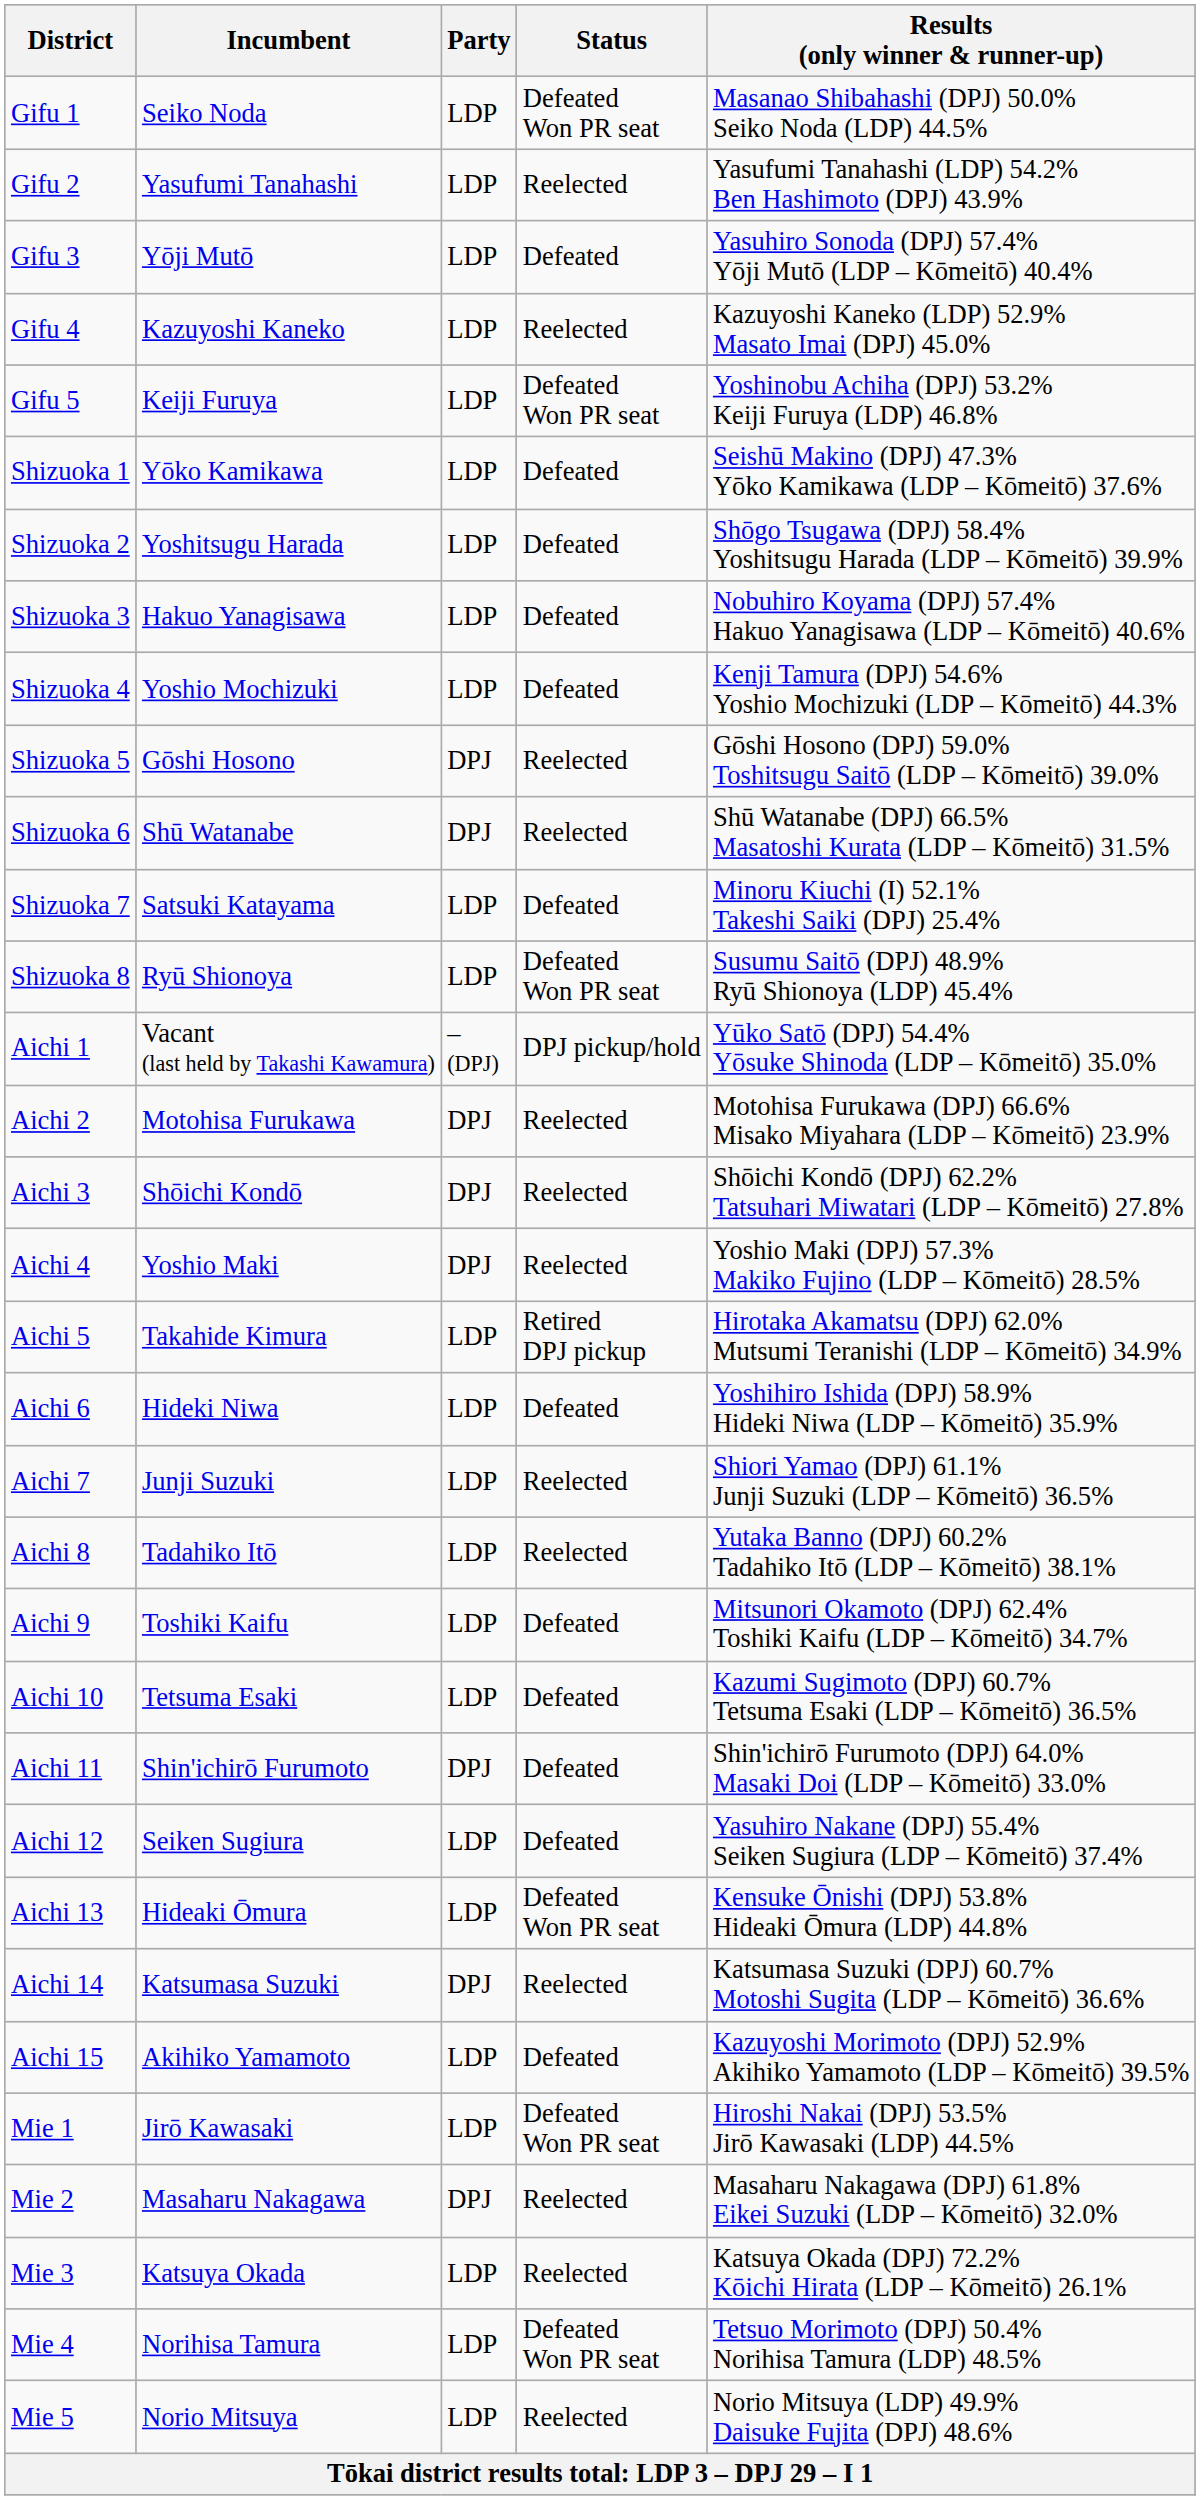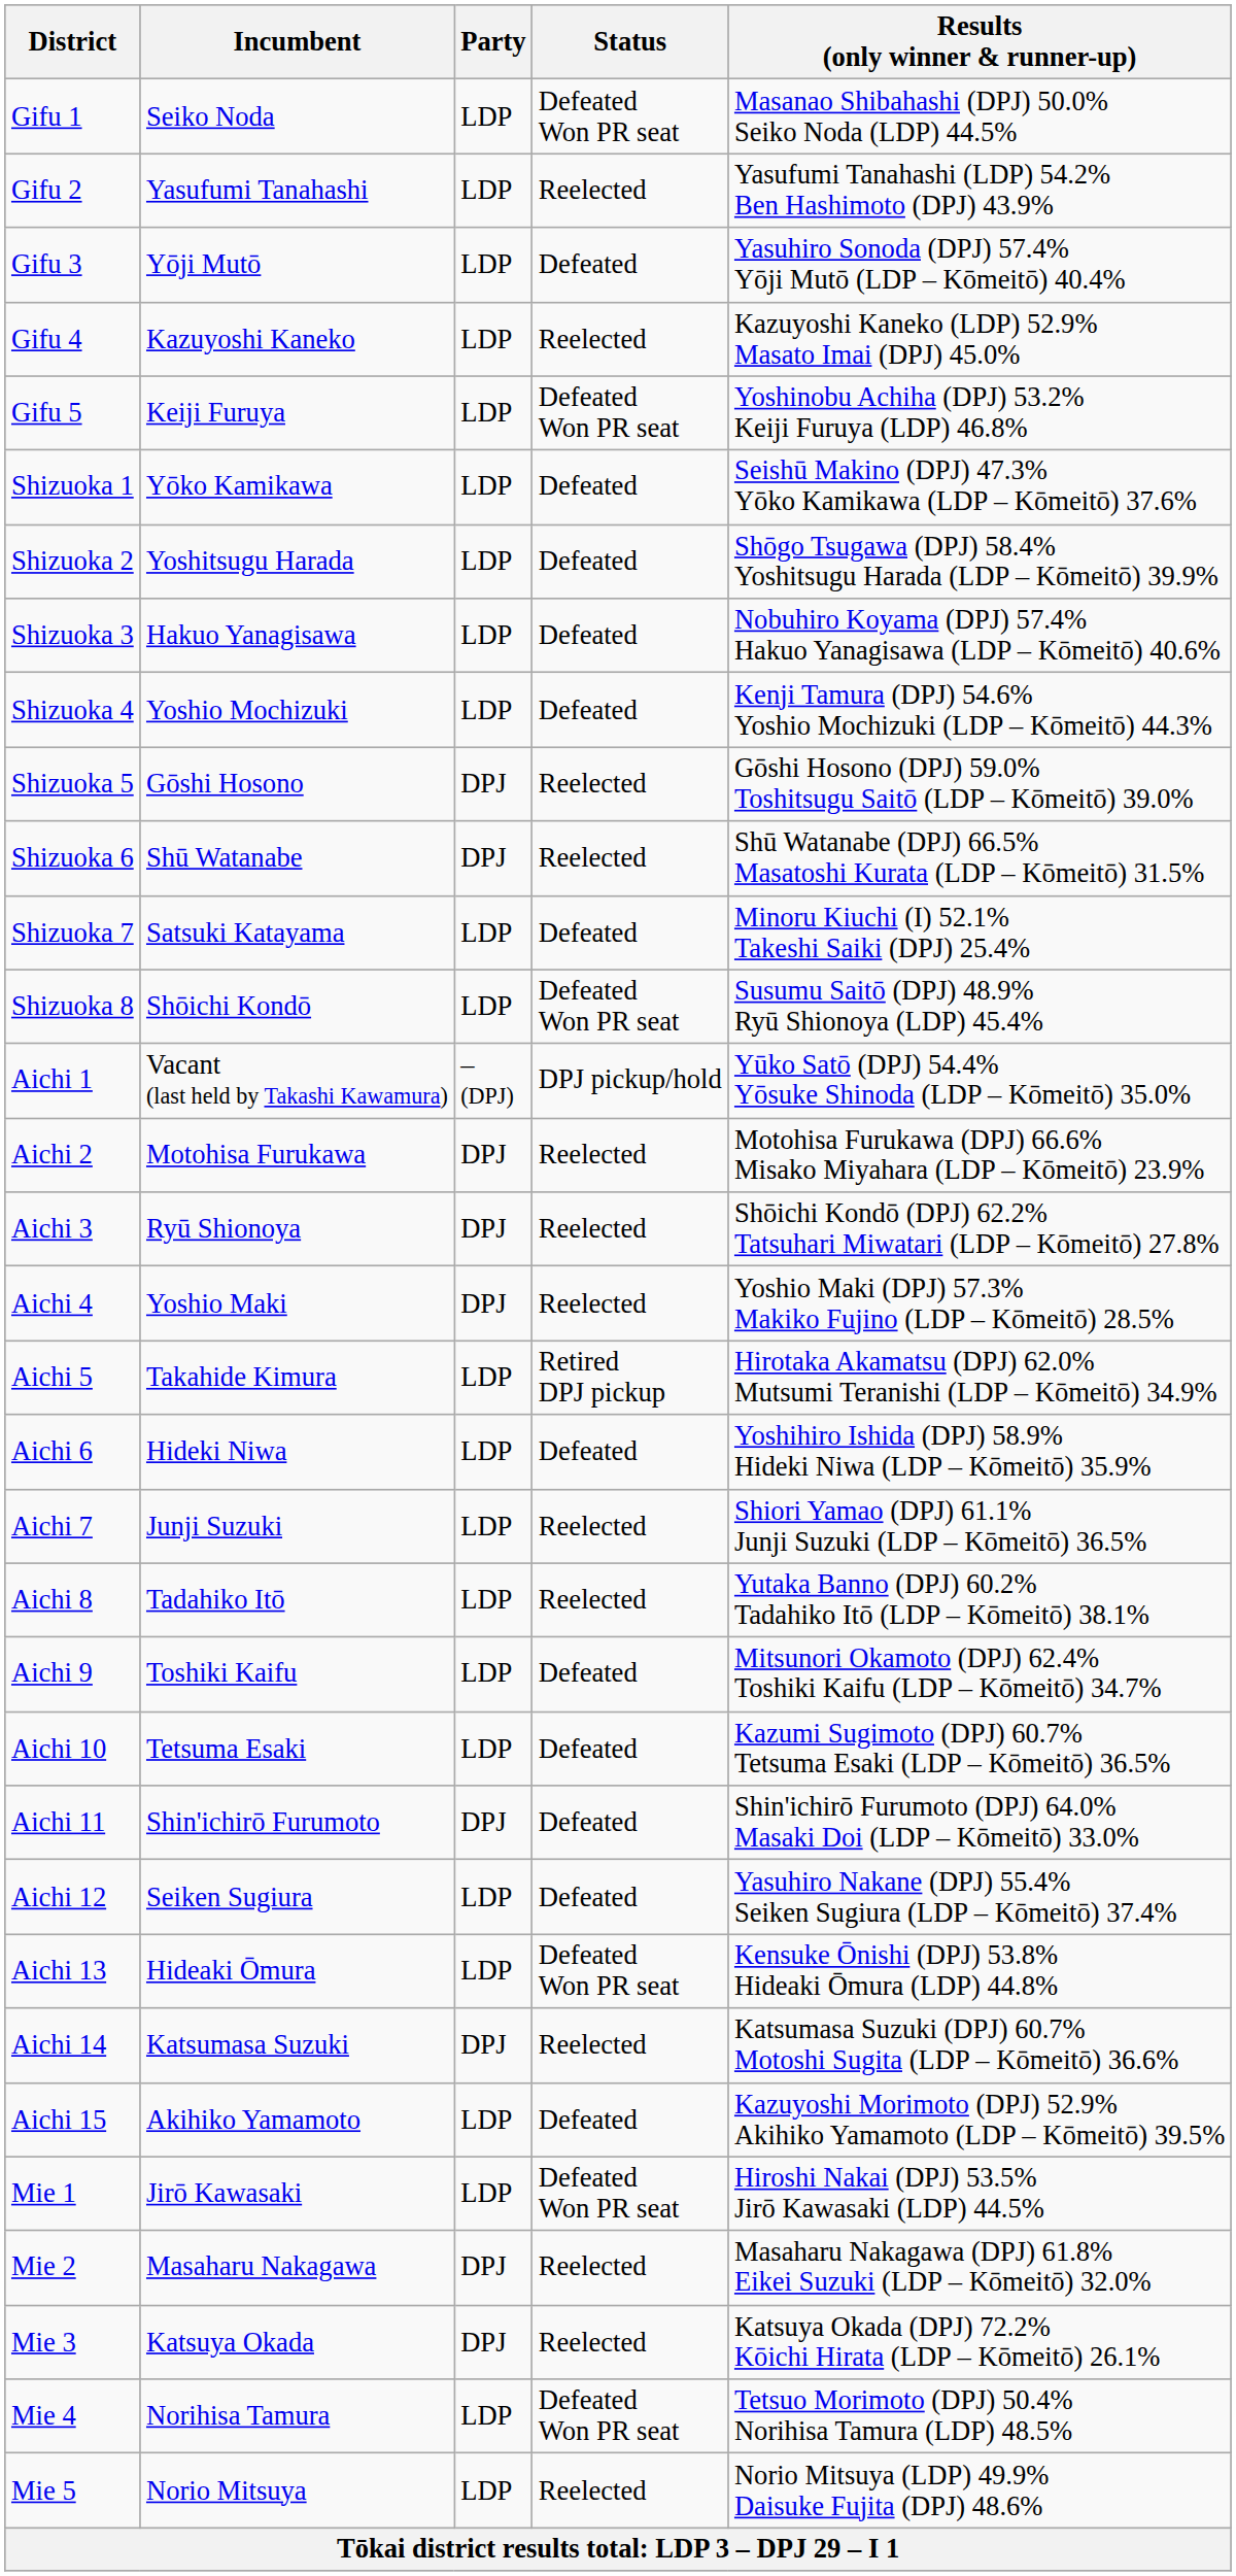 <table class="wikitable">
 <tr>
 <th>District</th>
 <th>Incumbent</th>
 <th>Party</th>
 <th>Status</th>
 <th>Results<br>(only winner & runner-up)</th>
 </tr>
 <tr>
 <td><a href='#'>Gifu 1</a></td>
 <td><a href='#'>Seiko Noda</a></td>
 <td>LDP</td>
 <td>Defeated<br>Won PR seat</td>
 <td><a href='#'>Masanao Shibahashi</a> (DPJ) 50.0%<br>Seiko Noda (LDP) 44.5%</td>
 </tr>
 <tr>
 <td><a href='#'>Gifu 2</a></td>
 <td><a href='#'>Yasufumi Tanahashi</a></td>
 <td>LDP</td>
 <td>Reelected</td>
 <td>Yasufumi Tanahashi (LDP) 54.2%<br><a href='#'>Ben Hashimoto</a> (DPJ) 43.9%</td>
 </tr>
 <tr>
 <td><a href='#'>Gifu 3</a></td>
 <td><a href='#'>Yōji Mutō</a></td>
 <td>LDP</td>
 <td>Defeated</td>
 <td><a href='#'>Yasuhiro Sonoda</a> (DPJ) 57.4%<br>Yōji Mutō (LDP – Kōmeitō) 40.4%</td>
 </tr>
 <tr>
 <td><a href='#'>Gifu 4</a></td>
 <td><a href='#'>Kazuyoshi Kaneko</a></td>
 <td>LDP</td>
 <td>Reelected</td>
 <td>Kazuyoshi Kaneko (LDP) 52.9%<br><a href='#'>Masato Imai</a> (DPJ) 45.0%</td>
 </tr>
 <tr>
 <td><a href='#'>Gifu 5</a></td>
 <td><a href='#'>Keiji Furuya</a></td>
 <td>LDP</td>
 <td>Defeated<br>Won PR seat</td>
 <td><a href='#'>Yoshinobu Achiha</a> (DPJ) 53.2%<br>Keiji Furuya (LDP) 46.8%</td>
 </tr>
 <tr>
 <td><a href='#'>Shizuoka 1</a></td>
 <td><a href='#'>Yōko Kamikawa</a></td>
 <td>LDP</td>
 <td>Defeated</td>
 <td><a href='#'>Seishū Makino</a> (DPJ) 47.3%<br>Yōko Kamikawa (LDP – Kōmeitō) 37.6%</td>
 </tr>
 <tr>
 <td><a href='#'>Shizuoka 2</a></td>
 <td><a href='#'>Yoshitsugu Harada</a></td>
 <td>LDP</td>
 <td>Defeated</td>
 <td><a href='#'>Shōgo Tsugawa</a> (DPJ) 58.4%<br>Yoshitsugu Harada (LDP – Kōmeitō) 39.9%</td>
 </tr>
 <tr>
 <td><a href='#'>Shizuoka 3</a></td>
 <td><a href='#'>Hakuo Yanagisawa</a></td>
 <td>LDP</td>
 <td>Defeated</td>
 <td><a href='#'>Nobuhiro Koyama</a> (DPJ) 57.4%<br>Hakuo Yanagisawa (LDP – Kōmeitō) 40.6%</td>
 </tr>
 <tr>
 <td><a href='#'>Shizuoka 4</a></td>
 <td><a href='#'>Yoshio Mochizuki</a></td>
 <td>LDP</td>
 <td>Defeated</td>
 <td><a href='#'>Kenji Tamura</a> (DPJ) 54.6%<br>Yoshio Mochizuki (LDP – Kōmeitō) 44.3%</td>
 </tr>
 <tr>
 <td><a href='#'>Shizuoka 5</a></td>
 <td><a href='#'>Gōshi Hosono</a></td>
 <td>DPJ</td>
 <td>Reelected</td>
 <td>Gōshi Hosono (DPJ) 59.0%<br><a href='#'>Toshitsugu Saitō</a> (LDP – Kōmeitō) 39.0%</td>
 </tr>
 <tr>
 <td><a href='#'>Shizuoka 6</a></td>
 <td><a href='#'>Shū Watanabe</a></td>
 <td>DPJ</td>
 <td>Reelected</td>
 <td>Shū Watanabe (DPJ) 66.5%<br><a href='#'>Masatoshi Kurata</a> (LDP – Kōmeitō) 31.5%</td>
 </tr>
 <tr>
 <td><a href='#'>Shizuoka 7</a></td>
 <td><a href='#'>Satsuki Katayama</a></td>
 <td>LDP</td>
 <td>Defeated</td>
 <td><a href='#'>Minoru Kiuchi</a> (I) 52.1%<br><a href='#'>Takeshi Saiki</a> (DPJ) 25.4%</td>
 </tr>
 <tr>
 <td><a href='#'>Shizuoka 8</a></td>
-<td><a href='#'>Ryū Shionoya</a></td>
+<td><a href='#'>Shōichi Kondō</a></td>
 <td>LDP</td>
 <td>Defeated<br>Won PR seat</td>
 <td><a href='#'>Susumu Saitō</a> (DPJ) 48.9%<br>Ryū Shionoya (LDP) 45.4%</td>
 </tr>
 <tr>
 <td><a href='#'>Aichi 1</a></td>
 <td>Vacant<br><small>(last held by <a href='#'>Takashi Kawamura</a>)</small></td>
 <td>–<br><small>(DPJ)</small></td>
 <td>DPJ pickup/hold</td>
 <td><a href='#'>Yūko Satō</a> (DPJ) 54.4%<br><a href='#'>Yōsuke Shinoda</a> (LDP – Kōmeitō) 35.0%</td>
 </tr>
 <tr>
 <td><a href='#'>Aichi 2</a></td>
 <td><a href='#'>Motohisa Furukawa</a></td>
 <td>DPJ</td>
 <td>Reelected</td>
 <td>Motohisa Furukawa (DPJ) 66.6%<br>Misako Miyahara (LDP – Kōmeitō) 23.9%</td>
 </tr>
 <tr>
 <td><a href='#'>Aichi 3</a></td>
-<td><a href='#'>Shōichi Kondō</a></td>
+<td><a href='#'>Ryū Shionoya</a></td>
 <td>DPJ</td>
 <td>Reelected</td>
 <td>Shōichi Kondō (DPJ) 62.2%<br><a href='#'>Tatsuhari Miwatari</a> (LDP – Kōmeitō) 27.8%</td>
 </tr>
 <tr>
 <td><a href='#'>Aichi 4</a></td>
 <td><a href='#'>Yoshio Maki</a></td>
 <td>DPJ</td>
 <td>Reelected</td>
 <td>Yoshio Maki (DPJ) 57.3%<br><a href='#'>Makiko Fujino</a> (LDP – Kōmeitō) 28.5%</td>
 </tr>
 <tr>
 <td><a href='#'>Aichi 5</a></td>
 <td><a href='#'>Takahide Kimura</a></td>
 <td>LDP</td>
 <td>Retired<br>DPJ pickup</td>
 <td><a href='#'>Hirotaka Akamatsu</a> (DPJ) 62.0%<br>Mutsumi Teranishi (LDP – Kōmeitō) 34.9%</td>
 </tr>
 <tr>
 <td><a href='#'>Aichi 6</a></td>
 <td><a href='#'>Hideki Niwa</a></td>
 <td>LDP</td>
 <td>Defeated</td>
 <td><a href='#'>Yoshihiro Ishida</a> (DPJ) 58.9%<br>Hideki Niwa (LDP – Kōmeitō) 35.9%</td>
 </tr>
 <tr>
 <td><a href='#'>Aichi 7</a></td>
 <td><a href='#'>Junji Suzuki</a></td>
 <td>LDP</td>
 <td>Reelected</td>
 <td><a href='#'>Shiori Yamao</a> (DPJ) 61.1%<br>Junji Suzuki (LDP – Kōmeitō) 36.5%</td>
 </tr>
 <tr>
 <td><a href='#'>Aichi 8</a></td>
 <td><a href='#'>Tadahiko Itō</a></td>
 <td>LDP</td>
 <td>Reelected</td>
 <td><a href='#'>Yutaka Banno</a> (DPJ) 60.2%<br>Tadahiko Itō (LDP – Kōmeitō) 38.1%</td>
 </tr>
 <tr>
 <td><a href='#'>Aichi 9</a></td>
 <td><a href='#'>Toshiki Kaifu</a></td>
 <td>LDP</td>
 <td>Defeated</td>
 <td><a href='#'>Mitsunori Okamoto</a> (DPJ) 62.4%<br>Toshiki Kaifu (LDP – Kōmeitō) 34.7%</td>
 </tr>
 <tr>
 <td><a href='#'>Aichi 10</a></td>
 <td><a href='#'>Tetsuma Esaki</a></td>
 <td>LDP</td>
 <td>Defeated</td>
 <td><a href='#'>Kazumi Sugimoto</a> (DPJ) 60.7%<br>Tetsuma Esaki (LDP – Kōmeitō) 36.5%</td>
 </tr>
 <tr>
 <td><a href='#'>Aichi 11</a></td>
 <td><a href='#'>Shin'ichirō Furumoto</a></td>
 <td>DPJ</td>
 <td>Defeated</td>
 <td>Shin'ichirō Furumoto (DPJ) 64.0%<br><a href='#'>Masaki Doi</a> (LDP – Kōmeitō) 33.0%</td>
 </tr>
 <tr>
 <td><a href='#'>Aichi 12</a></td>
 <td><a href='#'>Seiken Sugiura</a></td>
 <td>LDP</td>
 <td>Defeated</td>
 <td><a href='#'>Yasuhiro Nakane</a> (DPJ) 55.4%<br>Seiken Sugiura (LDP – Kōmeitō) 37.4%</td>
 </tr>
 <tr>
 <td><a href='#'>Aichi 13</a></td>
 <td><a href='#'>Hideaki Ōmura</a></td>
 <td>LDP</td>
 <td>Defeated<br>Won PR seat</td>
 <td><a href='#'>Kensuke Ōnishi</a> (DPJ) 53.8%<br>Hideaki Ōmura (LDP) 44.8%</td>
 </tr>
 <tr>
 <td><a href='#'>Aichi 14</a></td>
 <td><a href='#'>Katsumasa Suzuki</a></td>
 <td>DPJ</td>
 <td>Reelected</td>
 <td>Katsumasa Suzuki (DPJ) 60.7%<br><a href='#'>Motoshi Sugita</a> (LDP – Kōmeitō) 36.6%</td>
 </tr>
 <tr>
 <td><a href='#'>Aichi 15</a></td>
 <td><a href='#'>Akihiko Yamamoto</a></td>
 <td>LDP</td>
 <td>Defeated</td>
 <td><a href='#'>Kazuyoshi Morimoto</a> (DPJ) 52.9%<br>Akihiko Yamamoto (LDP – Kōmeitō) 39.5%</td>
 </tr>
 <tr>
 <td><a href='#'>Mie 1</a></td>
 <td><a href='#'>Jirō Kawasaki</a></td>
 <td>LDP</td>
 <td>Defeated<br>Won PR seat</td>
 <td><a href='#'>Hiroshi Nakai</a> (DPJ) 53.5%<br>Jirō Kawasaki (LDP) 44.5%</td>
 </tr>
 <tr>
 <td><a href='#'>Mie 2</a></td>
 <td><a href='#'>Masaharu Nakagawa</a></td>
 <td>DPJ</td>
 <td>Reelected</td>
 <td>Masaharu Nakagawa (DPJ) 61.8%<br><a href='#'>Eikei Suzuki</a> (LDP – Kōmeitō) 32.0%</td>
 </tr>
 <tr>
 <td><a href='#'>Mie 3</a></td>
 <td><a href='#'>Katsuya Okada</a></td>
-<td>LDP</td>
+<td>DPJ</td>
 <td>Reelected</td>
 <td>Katsuya Okada (DPJ) 72.2%<br><a href='#'>Kōichi Hirata</a> (LDP – Kōmeitō) 26.1%</td>
 </tr>
 <tr>
 <td><a href='#'>Mie 4</a></td>
 <td><a href='#'>Norihisa Tamura</a></td>
 <td>LDP</td>
 <td>Defeated<br>Won PR seat</td>
 <td><a href='#'>Tetsuo Morimoto</a> (DPJ) 50.4%<br>Norihisa Tamura (LDP) 48.5%</td>
 </tr>
 <tr>
 <td><a href='#'>Mie 5</a></td>
 <td><a href='#'>Norio Mitsuya</a></td>
 <td>LDP</td>
 <td>Reelected</td>
 <td>Norio Mitsuya (LDP) 49.9%<br><a href='#'>Daisuke Fujita</a> (DPJ) 48.6%</td>
 </tr>
 <tr>
 <th colspan="5">Tōkai district results total: LDP 3 – DPJ 29 – I 1</th>
 </tr>
 </table>
